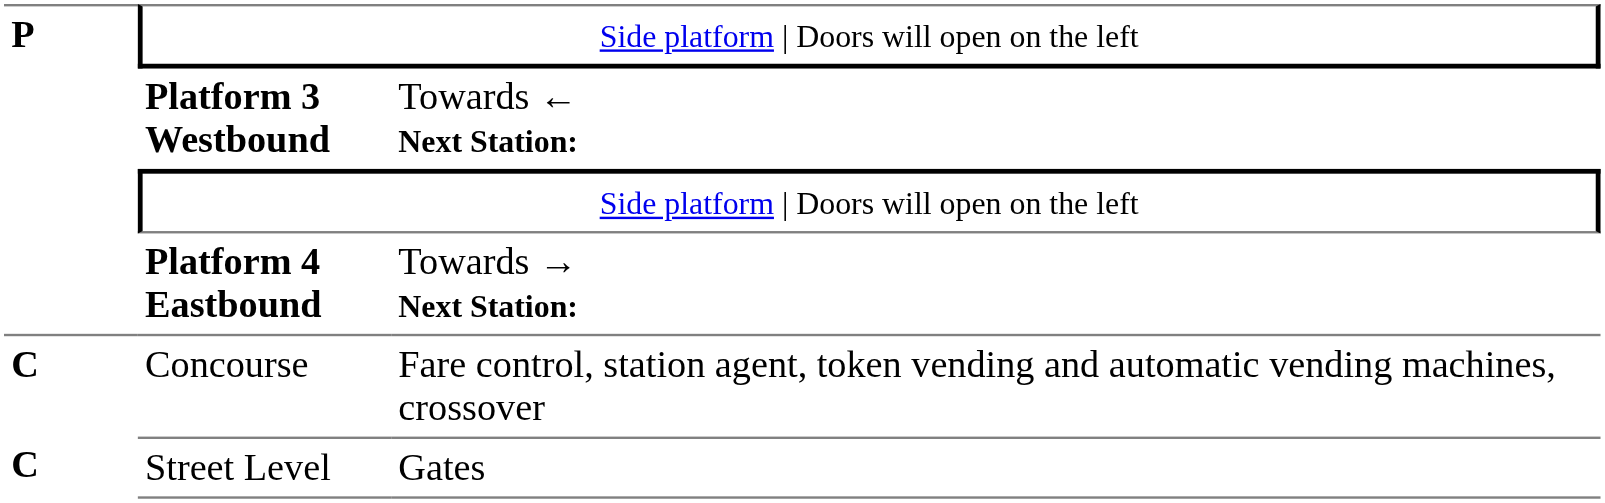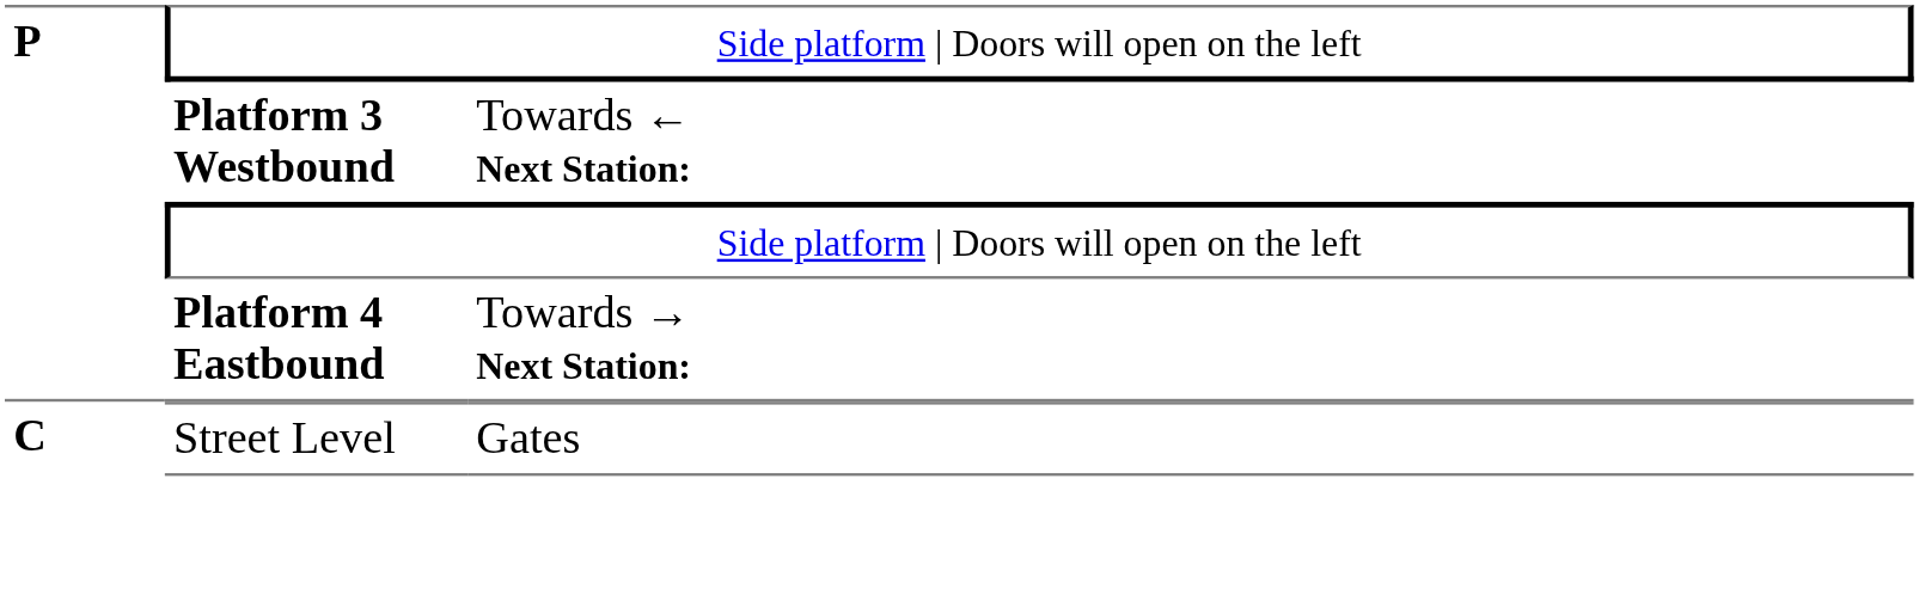 <table border=0 cellspacing=0 cellpadding=3>
 <tr>
 <td style="border-top:solid 1px grey;border-bottom:solid 1px grey;" width=50 rowspan=4 valign=top><strong>P</strong></td>
 <td style="border-top:solid 1px grey;border-right:solid 2px black;border-left:solid 2px black;border-bottom:solid 2px black;text-align:center;" colspan=2><small><a href='#'>Side platform</a> | Doors will open on the left </small></td>
 </tr>
 <tr>
 <td><span><strong>Platform 3</strong><br><strong>Westbound</strong></span></td>
 <td><span></span>Towards ← <br><small><strong>Next Station:</strong> </small></td>
 </tr>
 <tr>
 <td style="border-top:solid 2px black;border-right:solid 2px black;border-left:solid 2px black;border-bottom:solid 1px grey;" colspan=2  align=center><small><a href='#'>Side platform</a> | Doors will open on the left </small></td>
 </tr>
 <tr>
 <td style="border-bottom:solid 1px grey;" width=100><span><strong>Platform 4</strong><br><strong>Eastbound</strong></span></td>
 <td style="border-bottom:solid 1px grey;" width=500>Towards → <br><small><strong>Next Station:</strong> </small></td>
 </tr>
 <tr>
 <td valign=top><strong>C</strong></td>
-<td valign=top>Concourse</td>
-<td valign=top>Fare control, station agent, token vending and automatic vending machines, crossover</td>
-</tr>
-<tr>
-<td valign=top><strong>C</strong></td>
 <td style="border-top:solid 1px grey;border-bottom:solid 1px grey;" width=100 valign=top>Street Level</td>
 <td style="border-top:solid 1px grey;border-bottom:solid 1px grey;" width=500 valign=top>Gates</td>
 </tr>
 </table>
